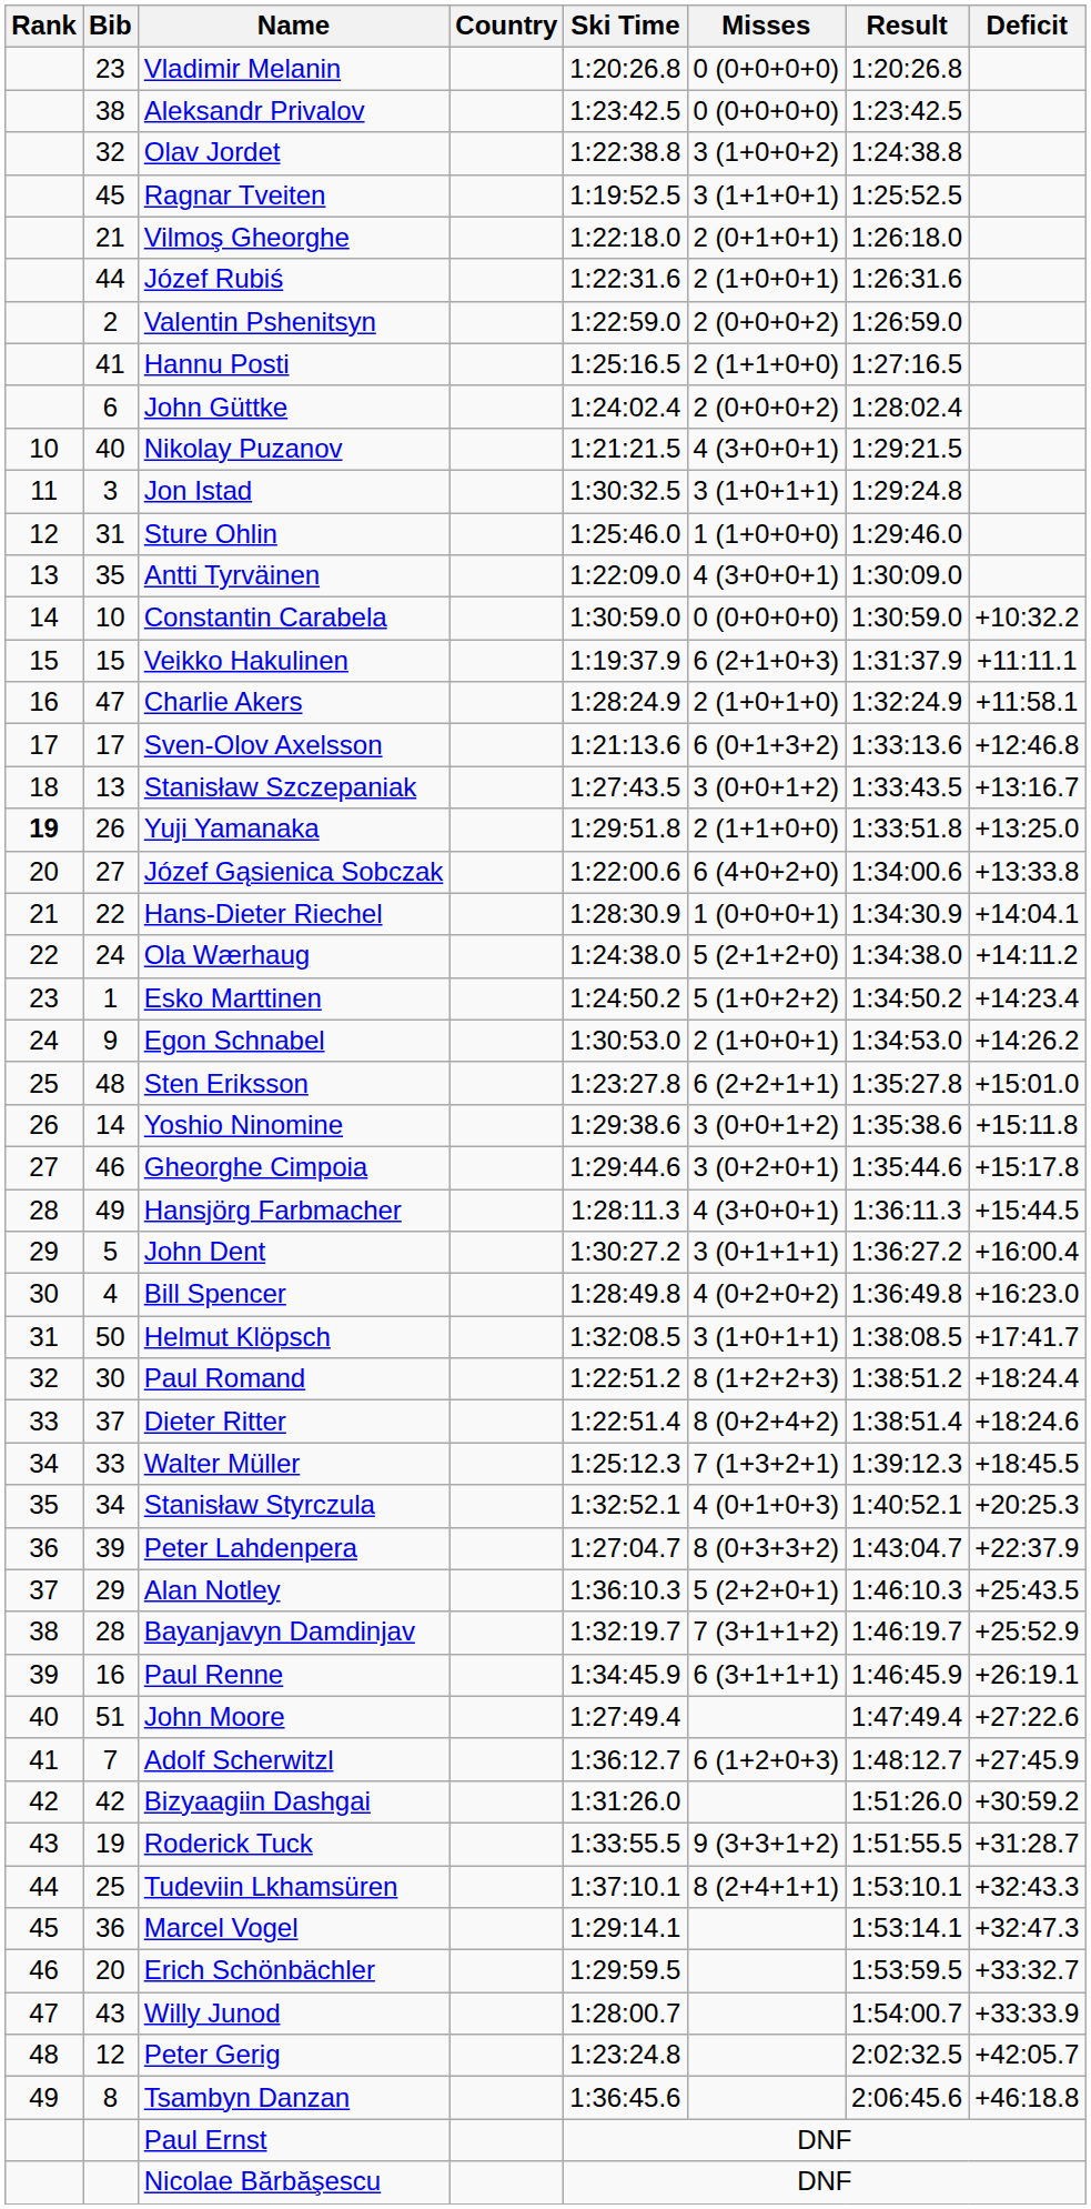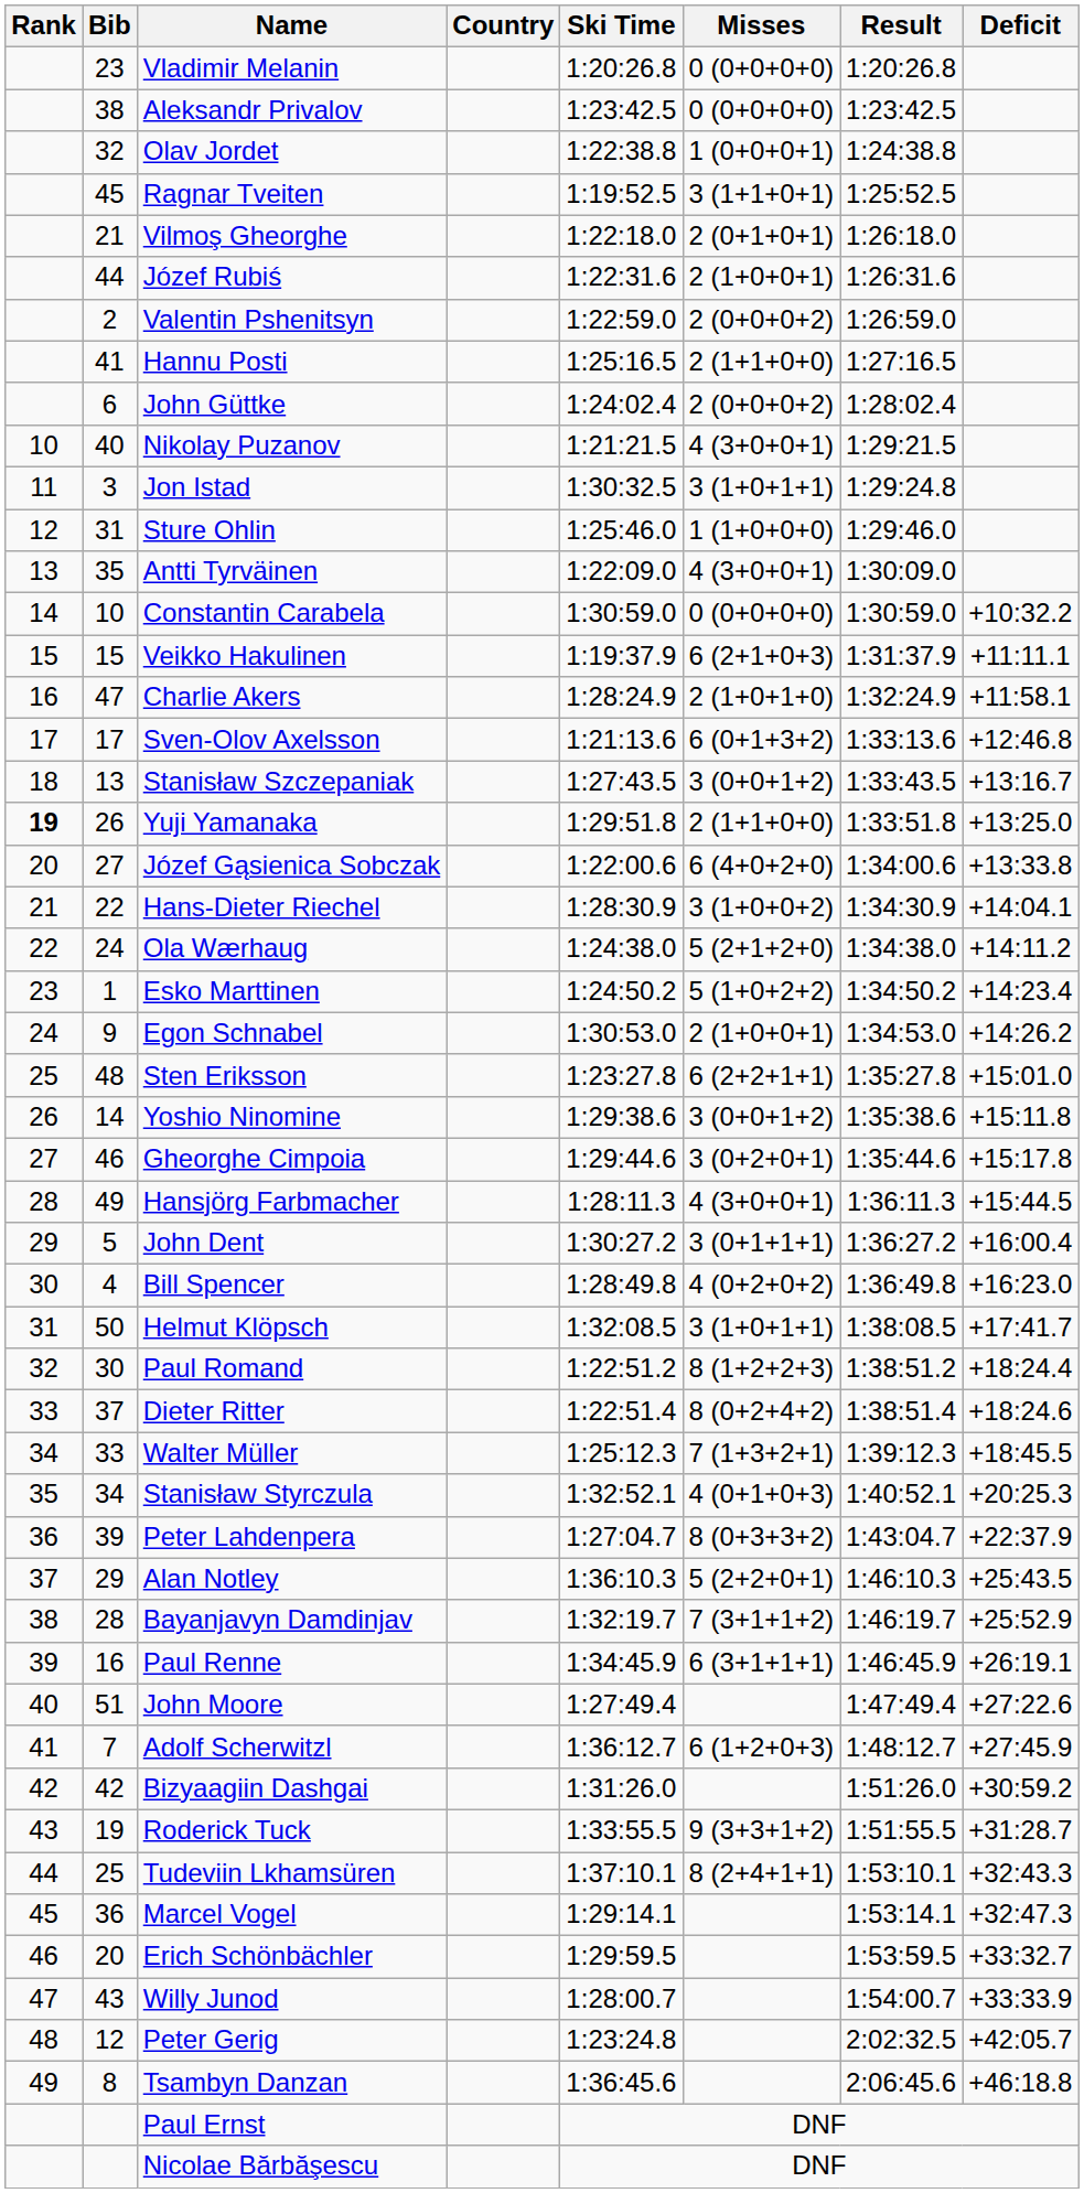 <table class="wikitable sortable" style="text-align:center">
 <tr>
 <th>Rank</th>
 <th>Bib</th>
 <th>Name</th>
 <th>Country</th>
 <th>Ski Time</th>
 <th>Misses</th>
 <th>Result</th>
 <th>Deficit</th>
 </tr>
 <tr>
 <td></td>
 <td>23</td>
 <td align="left"><a href='#'>Vladimir Melanin</a></td>
 <td align=left></td>
 <td>1:20:26.8</td>
 <td>0 (0+0+0+0)</td>
 <td>1:20:26.8</td>
 <td></td>
 </tr>
 <tr>
 <td></td>
 <td>38</td>
 <td align="left"><a href='#'>Aleksandr Privalov</a></td>
 <td align=left></td>
 <td>1:23:42.5</td>
 <td>0 (0+0+0+0)</td>
 <td>1:23:42.5</td>
 <td></td>
 </tr>
 <tr>
 <td></td>
 <td>32</td>
 <td align="left"><a href='#'>Olav Jordet</a></td>
 <td align=left></td>
 <td>1:22:38.8</td>
-<td>3 (1+0+0+2)</td>
+<td>1 (0+0+0+1)</td>
 <td>1:24:38.8</td>
 <td></td>
 </tr>
 <tr>
 <td></td>
 <td>45</td>
 <td align="left"><a href='#'>Ragnar Tveiten</a></td>
 <td align=left></td>
 <td>1:19:52.5</td>
 <td>3 (1+1+0+1)</td>
 <td>1:25:52.5</td>
 <td></td>
 </tr>
 <tr>
 <td></td>
 <td>21</td>
 <td align="left"><a href='#'>Vilmoş Gheorghe</a></td>
 <td align=left></td>
 <td>1:22:18.0</td>
 <td>2 (0+1+0+1)</td>
 <td>1:26:18.0</td>
 <td></td>
 </tr>
 <tr>
 <td></td>
 <td>44</td>
 <td align="left"><a href='#'>Józef Rubiś</a></td>
 <td align=left></td>
 <td>1:22:31.6</td>
 <td>2 (1+0+0+1)</td>
 <td>1:26:31.6</td>
 <td></td>
 </tr>
 <tr>
 <td></td>
 <td>2</td>
 <td align="left"><a href='#'>Valentin Pshenitsyn</a></td>
 <td align=left></td>
 <td>1:22:59.0</td>
 <td>2 (0+0+0+2)</td>
 <td>1:26:59.0</td>
 <td></td>
 </tr>
 <tr>
 <td></td>
 <td>41</td>
 <td align="left"><a href='#'>Hannu Posti</a></td>
 <td align=left></td>
 <td>1:25:16.5</td>
 <td>2 (1+1+0+0)</td>
 <td>1:27:16.5</td>
 <td></td>
 </tr>
 <tr>
 <td></td>
 <td>6</td>
 <td align="left"><a href='#'>John Güttke</a></td>
 <td align=left></td>
 <td>1:24:02.4</td>
 <td>2 (0+0+0+2)</td>
 <td>1:28:02.4</td>
 <td></td>
 </tr>
 <tr>
 <td>10</td>
 <td>40</td>
 <td align="left"><a href='#'>Nikolay Puzanov</a></td>
 <td align=left></td>
 <td>1:21:21.5</td>
 <td>4 (3+0+0+1)</td>
 <td>1:29:21.5</td>
 <td></td>
 </tr>
 <tr>
 <td>11</td>
 <td>3</td>
 <td align="left"><a href='#'>Jon Istad</a></td>
 <td align=left></td>
 <td>1:30:32.5</td>
 <td>3 (1+0+1+1)</td>
 <td>1:29:24.8</td>
 <td></td>
 </tr>
 <tr>
 <td>12</td>
 <td>31</td>
 <td align="left"><a href='#'>Sture Ohlin</a></td>
 <td align=left></td>
 <td>1:25:46.0</td>
 <td>1 (1+0+0+0)</td>
 <td>1:29:46.0</td>
 <td></td>
 </tr>
 <tr>
 <td>13</td>
 <td>35</td>
 <td align="left"><a href='#'>Antti Tyrväinen</a></td>
 <td align=left></td>
 <td>1:22:09.0</td>
 <td>4 (3+0+0+1)</td>
 <td>1:30:09.0</td>
 <td></td>
 </tr>
 <tr>
 <td>14</td>
 <td>10</td>
 <td align="left"><a href='#'>Constantin Carabela</a></td>
 <td align=left></td>
 <td>1:30:59.0</td>
 <td>0 (0+0+0+0)</td>
 <td>1:30:59.0</td>
 <td>+10:32.2</td>
 </tr>
 <tr>
 <td>15</td>
 <td>15</td>
 <td align="left"><a href='#'>Veikko Hakulinen</a></td>
 <td align=left></td>
 <td>1:19:37.9</td>
 <td>6 (2+1+0+3)</td>
 <td>1:31:37.9</td>
 <td>+11:11.1</td>
 </tr>
 <tr>
 <td>16</td>
 <td>47</td>
 <td align="left"><a href='#'>Charlie Akers</a></td>
 <td align=left></td>
 <td>1:28:24.9</td>
 <td>2 (1+0+1+0)</td>
 <td>1:32:24.9</td>
 <td>+11:58.1</td>
 </tr>
 <tr>
 <td>17</td>
 <td>17</td>
 <td align="left"><a href='#'>Sven-Olov Axelsson</a></td>
 <td align=left></td>
 <td>1:21:13.6</td>
 <td>6 (0+1+3+2)</td>
 <td>1:33:13.6</td>
 <td>+12:46.8</td>
 </tr>
 <tr>
 <td>18</td>
 <td>13</td>
 <td align="left"><a href='#'>Stanisław Szczepaniak</a></td>
 <td align=left></td>
 <td>1:27:43.5</td>
 <td>3 (0+0+1+2)</td>
 <td>1:33:43.5</td>
 <td>+13:16.7</td>
 </tr>
 <tr>
 <td><strong>19</strong></td>
 <td>26</td>
 <td align="left"><a href='#'>Yuji Yamanaka</a></td>
 <td align=left></td>
 <td>1:29:51.8</td>
 <td>2 (1+1+0+0)</td>
 <td>1:33:51.8</td>
 <td>+13:25.0</td>
 </tr>
 <tr>
 <td>20</td>
 <td>27</td>
 <td align="left"><a href='#'>Józef Gąsienica Sobczak</a></td>
 <td align=left></td>
 <td>1:22:00.6</td>
 <td>6 (4+0+2+0)</td>
 <td>1:34:00.6</td>
 <td>+13:33.8</td>
 </tr>
 <tr>
 <td>21</td>
 <td>22</td>
 <td align="left"><a href='#'>Hans-Dieter Riechel</a></td>
 <td align=left></td>
 <td>1:28:30.9</td>
-<td>1 (0+0+0+1)</td>
+<td>3 (1+0+0+2)</td>
 <td>1:34:30.9</td>
 <td>+14:04.1</td>
 </tr>
 <tr>
 <td>22</td>
 <td>24</td>
 <td align="left"><a href='#'>Ola Wærhaug</a></td>
 <td align=left></td>
 <td>1:24:38.0</td>
 <td>5 (2+1+2+0)</td>
 <td>1:34:38.0</td>
 <td>+14:11.2</td>
 </tr>
 <tr>
 <td>23</td>
 <td>1</td>
 <td align="left"><a href='#'>Esko Marttinen</a></td>
 <td align=left></td>
 <td>1:24:50.2</td>
 <td>5 (1+0+2+2)</td>
 <td>1:34:50.2</td>
 <td>+14:23.4</td>
 </tr>
 <tr>
 <td>24</td>
 <td>9</td>
 <td align="left"><a href='#'>Egon Schnabel</a></td>
 <td align=left></td>
 <td>1:30:53.0</td>
 <td>2 (1+0+0+1)</td>
 <td>1:34:53.0</td>
 <td>+14:26.2</td>
 </tr>
 <tr>
 <td>25</td>
 <td>48</td>
 <td align="left"><a href='#'>Sten Eriksson</a></td>
 <td align=left></td>
 <td>1:23:27.8</td>
 <td>6 (2+2+1+1)</td>
 <td>1:35:27.8</td>
 <td>+15:01.0</td>
 </tr>
 <tr>
 <td>26</td>
 <td>14</td>
 <td align="left"><a href='#'>Yoshio Ninomine</a></td>
 <td align=left></td>
 <td>1:29:38.6</td>
 <td>3 (0+0+1+2)</td>
 <td>1:35:38.6</td>
 <td>+15:11.8</td>
 </tr>
 <tr>
 <td>27</td>
 <td>46</td>
 <td align="left"><a href='#'>Gheorghe Cimpoia</a></td>
 <td align=left></td>
 <td>1:29:44.6</td>
 <td>3 (0+2+0+1)</td>
 <td>1:35:44.6</td>
 <td>+15:17.8</td>
 </tr>
 <tr>
 <td>28</td>
 <td>49</td>
 <td align="left"><a href='#'>Hansjörg Farbmacher</a></td>
 <td align=left></td>
 <td>1:28:11.3</td>
 <td>4 (3+0+0+1)</td>
 <td>1:36:11.3</td>
 <td>+15:44.5</td>
 </tr>
 <tr>
 <td>29</td>
 <td>5</td>
 <td align="left"><a href='#'>John Dent</a></td>
 <td align=left></td>
 <td>1:30:27.2</td>
 <td>3 (0+1+1+1)</td>
 <td>1:36:27.2</td>
 <td>+16:00.4</td>
 </tr>
 <tr>
 <td>30</td>
 <td>4</td>
 <td align="left"><a href='#'>Bill Spencer</a></td>
 <td align=left></td>
 <td>1:28:49.8</td>
 <td>4 (0+2+0+2)</td>
 <td>1:36:49.8</td>
 <td>+16:23.0</td>
 </tr>
 <tr>
 <td>31</td>
 <td>50</td>
 <td align="left"><a href='#'>Helmut Klöpsch</a></td>
 <td align=left></td>
 <td>1:32:08.5</td>
 <td>3 (1+0+1+1)</td>
 <td>1:38:08.5</td>
 <td>+17:41.7</td>
 </tr>
 <tr>
 <td>32</td>
 <td>30</td>
 <td align="left"><a href='#'>Paul Romand</a></td>
 <td align=left></td>
 <td>1:22:51.2</td>
 <td>8 (1+2+2+3)</td>
 <td>1:38:51.2</td>
 <td>+18:24.4</td>
 </tr>
 <tr>
 <td>33</td>
 <td>37</td>
 <td align="left"><a href='#'>Dieter Ritter</a></td>
 <td align=left></td>
 <td>1:22:51.4</td>
 <td>8 (0+2+4+2)</td>
 <td>1:38:51.4</td>
 <td>+18:24.6</td>
 </tr>
 <tr>
 <td>34</td>
 <td>33</td>
 <td align="left"><a href='#'>Walter Müller</a></td>
 <td align=left></td>
 <td>1:25:12.3</td>
 <td>7 (1+3+2+1)</td>
 <td>1:39:12.3</td>
 <td>+18:45.5</td>
 </tr>
 <tr>
 <td>35</td>
 <td>34</td>
 <td align="left"><a href='#'>Stanisław Styrczula</a></td>
 <td align=left></td>
 <td>1:32:52.1</td>
 <td>4 (0+1+0+3)</td>
 <td>1:40:52.1</td>
 <td>+20:25.3</td>
 </tr>
 <tr>
 <td>36</td>
 <td>39</td>
 <td align="left"><a href='#'>Peter Lahdenpera</a></td>
 <td align=left></td>
 <td>1:27:04.7</td>
 <td>8 (0+3+3+2)</td>
 <td>1:43:04.7</td>
 <td>+22:37.9</td>
 </tr>
 <tr>
 <td>37</td>
 <td>29</td>
 <td align="left"><a href='#'>Alan Notley</a></td>
 <td align=left></td>
 <td>1:36:10.3</td>
 <td>5 (2+2+0+1)</td>
 <td>1:46:10.3</td>
 <td>+25:43.5</td>
 </tr>
 <tr>
 <td>38</td>
 <td>28</td>
 <td align="left"><a href='#'>Bayanjavyn Damdinjav</a></td>
 <td align=left></td>
 <td>1:32:19.7</td>
 <td>7 (3+1+1+2)</td>
 <td>1:46:19.7</td>
 <td>+25:52.9</td>
 </tr>
 <tr>
 <td>39</td>
 <td>16</td>
 <td align="left"><a href='#'>Paul Renne</a></td>
 <td align=left></td>
 <td>1:34:45.9</td>
 <td>6 (3+1+1+1)</td>
 <td>1:46:45.9</td>
 <td>+26:19.1</td>
 </tr>
 <tr>
 <td>40</td>
 <td>51</td>
 <td align="left"><a href='#'>John Moore</a></td>
 <td align=left></td>
 <td>1:27:49.4</td>
 <td></td>
 <td>1:47:49.4</td>
 <td>+27:22.6</td>
 </tr>
 <tr>
 <td>41</td>
 <td>7</td>
 <td align="left"><a href='#'>Adolf Scherwitzl</a></td>
 <td align=left></td>
 <td>1:36:12.7</td>
 <td>6 (1+2+0+3)</td>
 <td>1:48:12.7</td>
 <td>+27:45.9</td>
 </tr>
 <tr>
 <td>42</td>
 <td>42</td>
 <td align="left"><a href='#'>Bizyaagiin Dashgai</a></td>
 <td align=left></td>
 <td>1:31:26.0</td>
 <td></td>
 <td>1:51:26.0</td>
 <td>+30:59.2</td>
 </tr>
 <tr>
 <td>43</td>
 <td>19</td>
 <td align="left"><a href='#'>Roderick Tuck</a></td>
 <td align=left></td>
 <td>1:33:55.5</td>
 <td>9 (3+3+1+2)</td>
 <td>1:51:55.5</td>
 <td>+31:28.7</td>
 </tr>
 <tr>
 <td>44</td>
 <td>25</td>
 <td align="left"><a href='#'>Tudeviin Lkhamsüren</a></td>
 <td align=left></td>
 <td>1:37:10.1</td>
 <td>8 (2+4+1+1)</td>
 <td>1:53:10.1</td>
 <td>+32:43.3</td>
 </tr>
 <tr>
 <td>45</td>
 <td>36</td>
 <td align="left"><a href='#'>Marcel Vogel</a></td>
 <td align=left></td>
 <td>1:29:14.1</td>
 <td></td>
 <td>1:53:14.1</td>
 <td>+32:47.3</td>
 </tr>
 <tr>
 <td>46</td>
 <td>20</td>
 <td align="left"><a href='#'>Erich Schönbächler</a></td>
 <td align=left></td>
 <td>1:29:59.5</td>
 <td></td>
 <td>1:53:59.5</td>
 <td>+33:32.7</td>
 </tr>
 <tr>
 <td>47</td>
 <td>43</td>
 <td align="left"><a href='#'>Willy Junod</a></td>
 <td align=left></td>
 <td>1:28:00.7</td>
 <td></td>
 <td>1:54:00.7</td>
 <td>+33:33.9</td>
 </tr>
 <tr>
 <td>48</td>
 <td>12</td>
 <td align="left"><a href='#'>Peter Gerig</a></td>
 <td align=left></td>
 <td>1:23:24.8</td>
 <td></td>
 <td>2:02:32.5</td>
 <td>+42:05.7</td>
 </tr>
 <tr>
 <td>49</td>
 <td>8</td>
 <td align="left"><a href='#'>Tsambyn Danzan</a></td>
 <td align=left></td>
 <td>1:36:45.6</td>
 <td></td>
 <td>2:06:45.6</td>
 <td>+46:18.8</td>
 </tr>
 <tr>
 <td></td>
 <td></td>
 <td align="left"><a href='#'>Paul Ernst</a></td>
 <td align=left></td>
 <td colspan="4">DNF</td>
 </tr>
 <tr>
 <td></td>
 <td></td>
 <td align="left"><a href='#'>Nicolae Bărbăşescu</a></td>
 <td align=left></td>
 <td colspan="4">DNF</td>
 </tr>
 </table>
